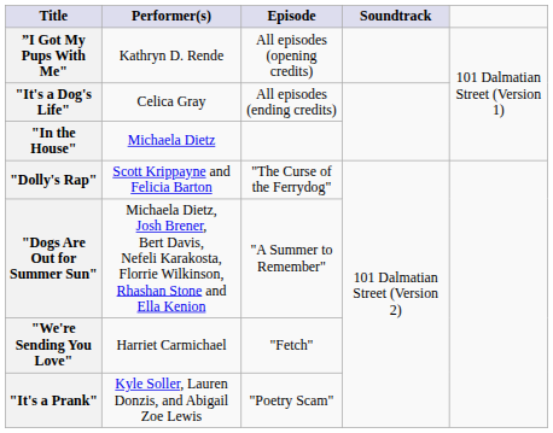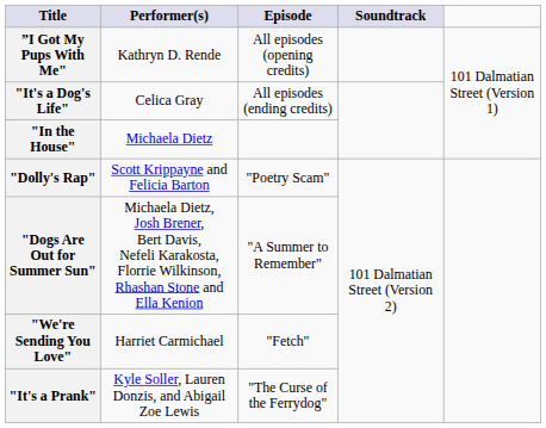 <table class="wikitable sortable plainrowheaders" style="text-align: center">
 <tr>
 <th scope="col" style="background:#ddddee;">Title</th>
 <th scope="col" style="background:#ddddee;">Performer(s)</th>
 <th scope="col" style="background:#ddddee;">Episode</th>
 <th scope="col" style="background:#ddddee;">Soundtrack</th>
 </tr>
 <tr>
 <th scope="row">”I Got My Pups With Me"</th>
 <td>Kathryn D. Rende</td>
 <td>All episodes (opening credits)</td>
 <td All episodes (opening credits)></td>
 <td rowspan=3>101 Dalmatian Street (Version 1)</td>
 </tr>
 <tr>
 <th scope="row">"It's a Dog's Life"</th>
 <td>Celica Gray</td>
 <td>All episodes (ending credits)</td>
 </tr>
 <tr>
 <th scope="row">"In the House"</th>
 <td><a href='#'>Michaela Dietz</a></td>
 <td></td>
 </tr>
 <tr>
 <th scope="row">"Dolly's Rap"</th>
 <td><a href='#'>Scott Krippayne</a> and <a href='#'>Felicia Barton</a></td>
-<td>"The Curse of the Ferrydog"</td>
+<td>"Poetry Scam"</td>
 <td rowspan=4>101 Dalmatian Street (Version 2)</td>
 </tr>
 <tr>
 <th scope="row">"Dogs Are Out for Summer Sun"</th>
 <td>Michaela Dietz,<br><a href='#'>Josh Brener</a>,<br>Bert Davis,<br>Nefeli Karakosta,<br>Florrie Wilkinson,<br><a href='#'>Rhashan Stone</a> and <a href='#'>Ella Kenion</a></td>
 <td>"A Summer to Remember"</td>
 </tr>
 <tr>
 <th scope="row">"We're Sending You Love"</th>
 <td>Harriet Carmichael</td>
 <td>"Fetch"</td>
 </tr>
 <tr>
 <th scope="row">"It's a Prank"</th>
 <td><a href='#'>Kyle Soller</a>, Lauren Donzis, and Abigail Zoe Lewis</td>
-<td>"Poetry Scam"</td>
+<td>"The Curse of the Ferrydog"</td>
 </tr>
 </table>
